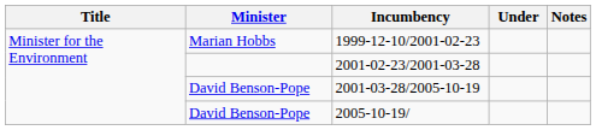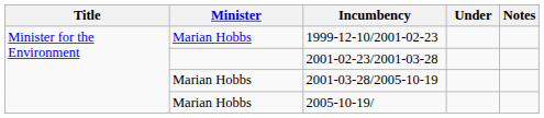 <table class="wikitable" style="width:100%;">
 <tr>
 <th>Title</th>
 <th style="width:25%;"><a href='#'>Minister</a></th>
 <th style="width:160px;">Incumbency</th>
 <th style="width:10%;">Under</th>
 <th style="width:7%;">Notes</th>
 </tr>
 <tr>
 <td rowspan="4" style="vertical-align:top;"><a href='#'>Minister for the Environment</a></td>
 <td><a href='#'>Marian Hobbs</a></td>
 <td>1999-12-10/2001-02-23</td>
 <td></td>
 <td></td>
 </tr>
 <tr>
 <td></td>
 <td>2001-02-23/2001-03-28</td>
 <td></td>
 <td></td>
 </tr>
 <tr>
-<td><a href='#'>David Benson-Pope</a></td>
+<td>Marian Hobbs</td>
 <td>2001-03-28/2005-10-19</td>
 <td></td>
 <td></td>
 </tr>
 <tr>
-<td><a href='#'>David Benson-Pope</a></td>
+<td>Marian Hobbs</td>
 <td>2005-10-19/</td>
 <td></td>
 <td></td>
 </tr>
 </table>
